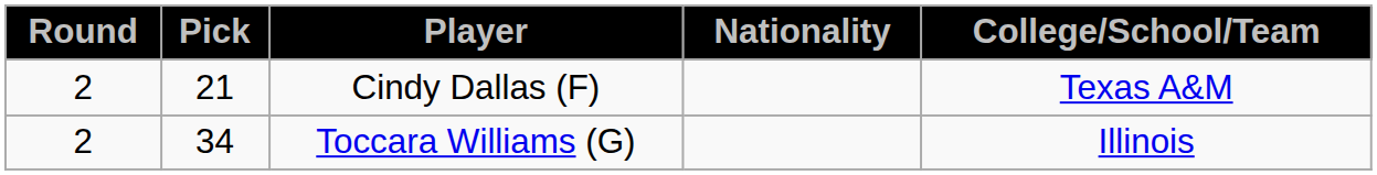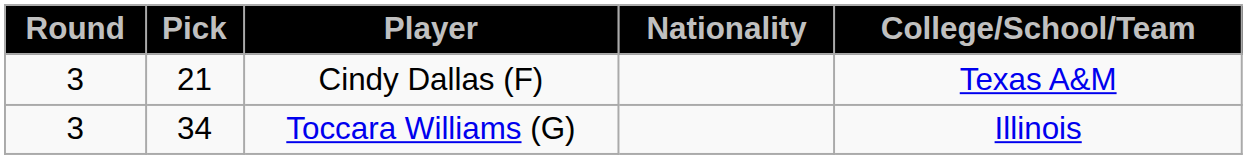 <table class="wikitable" width="50%">
 <tr align="center" style="background:black; color:silver;">
 <td><strong>Round</strong></td>
 <td><strong>Pick</strong></td>
 <td><strong>Player</strong></td>
 <td><strong>Nationality</strong></td>
 <td><strong>College/School/Team</strong></td>
 </tr>
 <tr align="center">
-<td>2</td>
+<td>3</td>
 <td>21</td>
 <td>Cindy Dallas (F)</td>
 <td></td>
 <td><a href='#'>Texas A&M</a></td>
 </tr>
 <tr align="center">
-<td>2</td>
+<td>3</td>
 <td>34</td>
 <td><a href='#'>Toccara Williams</a> (G)</td>
 <td></td>
 <td><a href='#'>Illinois</a></td>
 </tr>
 </table>
